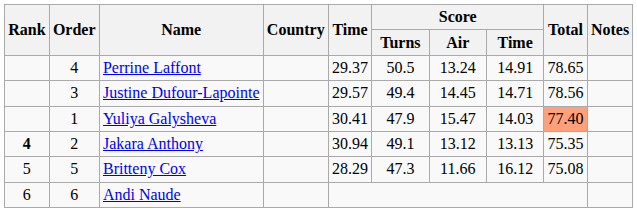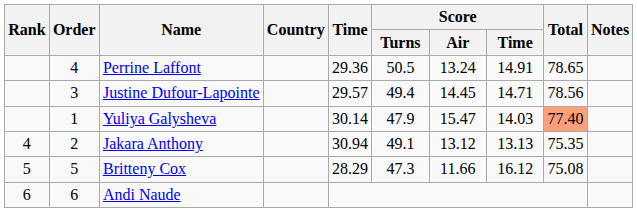 <table class="wikitable sortable" style="text-align:center">
 <tr>
 <th rowspan=2>Rank</th>
 <th rowspan=2>Order</th>
 <th rowspan=2>Name</th>
 <th rowspan=2>Country</th>
 <th rowspan=2>Time</th>
 <th colspan=3>Score</th>
 <th rowspan=2>Total</th>
 <th rowspan=2>Notes</th>
 </tr>
 <tr>
 <th width=50>Turns</th>
 <th width=50>Air</th>
 <th width=50>Time</th>
 </tr>
 <tr>
 <td></td>
 <td>4</td>
 <td align=left><a href='#'>Perrine Laffont</a></td>
 <td align=left></td>
-<td>29.37</td>
+<td>29.36</td>
 <td>50.5</td>
 <td>13.24</td>
 <td>14.91</td>
 <td>78.65</td>
 <td></td>
 </tr>
 <tr>
 <td></td>
 <td>3</td>
 <td align=left><a href='#'>Justine Dufour-Lapointe</a></td>
 <td align=left></td>
 <td>29.57</td>
 <td>49.4</td>
 <td>14.45</td>
 <td>14.71</td>
 <td>78.56</td>
 <td></td>
 </tr>
 <tr>
 <td></td>
 <td>1</td>
 <td align=left><a href='#'>Yuliya Galysheva</a></td>
 <td align=left></td>
-<td>30.41</td>
+<td>30.14</td>
 <td>47.9</td>
 <td>15.47</td>
 <td>14.03</td>
 <td style="background: lightsalmon;">77.40</td>
 <td></td>
 </tr>
 <tr>
-<td><strong>4</strong></td>
+<td>4</td>
 <td>2</td>
 <td align=left><a href='#'>Jakara Anthony</a></td>
 <td align=left></td>
 <td>30.94</td>
 <td>49.1</td>
 <td>13.12</td>
 <td>13.13</td>
 <td>75.35</td>
 <td></td>
 </tr>
 <tr>
 <td>5</td>
 <td>5</td>
 <td align=left><a href='#'>Britteny Cox</a></td>
 <td align=left></td>
 <td>28.29</td>
 <td>47.3</td>
 <td>11.66</td>
 <td>16.12</td>
 <td>75.08</td>
 <td></td>
 </tr>
 <tr>
 <td>6</td>
 <td>6</td>
 <td align=left><a href='#'>Andi Naude</a></td>
 <td align=left></td>
 <td colspan=5></td>
 <td></td>
 </tr>
 </table>
